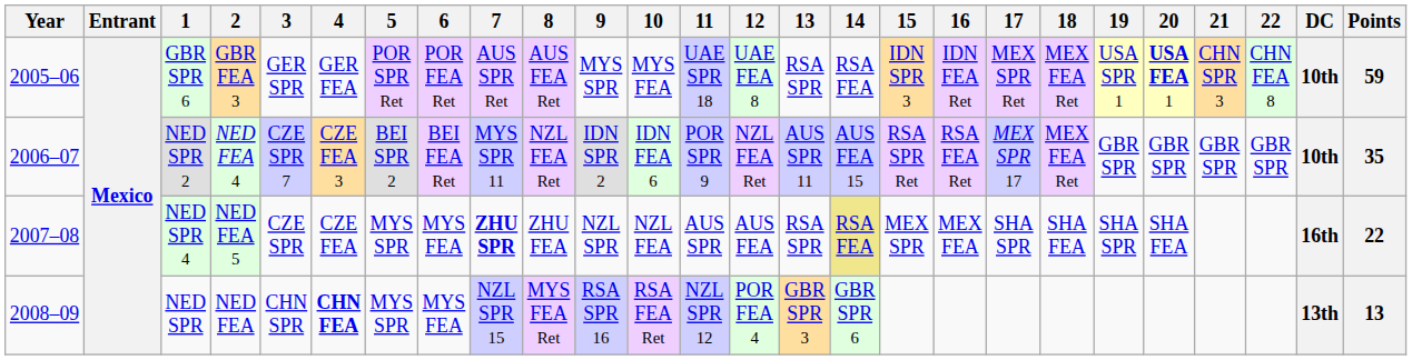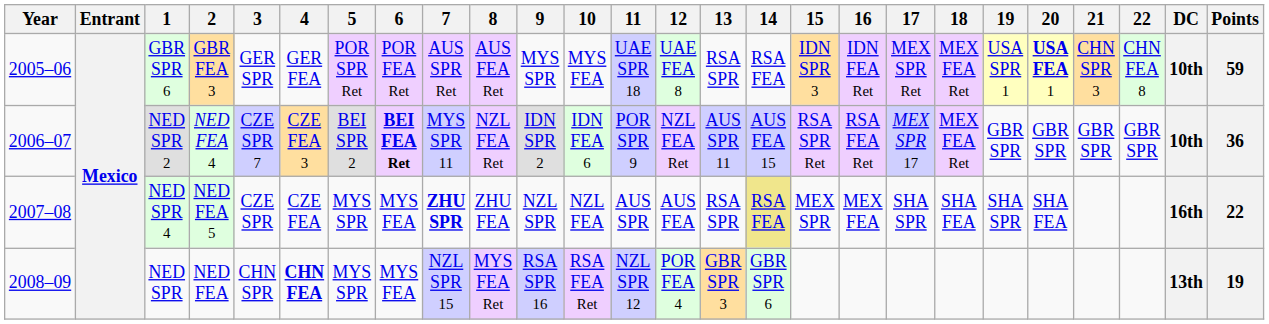 <table class="wikitable" style="text-align:center; font-size:85%">
 <tr>
 <th>Year</th>
 <th>Entrant</th>
 <th>1</th>
 <th>2</th>
 <th>3</th>
 <th>4</th>
 <th>5</th>
 <th>6</th>
 <th>7</th>
 <th>8</th>
 <th>9</th>
 <th>10</th>
 <th>11</th>
 <th>12</th>
 <th>13</th>
 <th>14</th>
 <th>15</th>
 <th>16</th>
 <th>17</th>
 <th>18</th>
 <th>19</th>
 <th>20</th>
 <th>21</th>
 <th>22</th>
 <th>DC</th>
 <th>Points</th>
 </tr>
 <tr>
 <td nowrap><a href='#'>2005–06</a></td>
 <th rowspan=4 nowrap><a href='#'>Mexico</a></th>
 <td style="background:#DFFFDF;"><a href='#'>GBR<br>SPR</a><br><small>6</small></td>
 <td style="background:#FFDF9F;"><a href='#'>GBR<br>FEA</a><br><small>3</small></td>
 <td><a href='#'>GER<br>SPR</a></td>
 <td><a href='#'>GER<br>FEA</a></td>
 <td style="background:#EFCFFF;"><a href='#'>POR<br>SPR</a><br><small>Ret</small></td>
 <td style="background:#EFCFFF;"><a href='#'>POR<br>FEA</a><br><small>Ret</small></td>
 <td style="background:#EFCFFF;"><a href='#'>AUS<br>SPR</a><br><small>Ret</small></td>
 <td style="background:#EFCFFF;"><a href='#'>AUS<br>FEA</a><br><small>Ret</small></td>
 <td><a href='#'>MYS<br>SPR</a></td>
 <td><a href='#'>MYS<br>FEA</a></td>
 <td style="background:#CFCFFF;"><a href='#'>UAE<br>SPR</a><br><small>18</small></td>
 <td style="background:#DFFFDF;"><a href='#'>UAE<br>FEA</a><br><small>8</small></td>
 <td><a href='#'>RSA<br>SPR</a></td>
 <td><a href='#'>RSA<br>FEA</a></td>
 <td style="background:#FFDF9F;"><a href='#'>IDN<br>SPR</a><br><small>3</small></td>
 <td style="background:#EFCFFF;"><a href='#'>IDN<br>FEA</a><br><small>Ret</small></td>
 <td style="background:#EFCFFF;"><a href='#'>MEX<br>SPR</a><br><small>Ret</small></td>
 <td style="background:#EFCFFF;"><a href='#'>MEX<br>FEA</a><br><small>Ret</small></td>
 <td style="background:#FFFFBF;"><a href='#'>USA<br>SPR</a><br><small>1</small></td>
 <td style="background:#FFFFBF;"><strong><a href='#'>USA<br>FEA</a></strong><br><small>1</small></td>
 <td style="background:#FFDF9F;"><a href='#'>CHN<br>SPR</a><br><small>3</small></td>
 <td style="background:#DFFFDF;"><a href='#'>CHN<br>FEA</a><br><small>8</small></td>
 <th>10th</th>
 <th>59</th>
 </tr>
 <tr>
 <td nowrap><a href='#'>2006–07</a></td>
 <td style="background:#DFDFDF;"><a href='#'>NED<br>SPR</a><br><small>2</small></td>
 <td style="background:#DFFFDF;"><em><a href='#'>NED<br>FEA</a></em><br><small>4</small></td>
 <td style="background:#CFCFFF;"><a href='#'>CZE<br>SPR</a><br><small>7</small></td>
 <td style="background:#FFDF9F;"><a href='#'>CZE<br>FEA</a><br><small>3</small></td>
 <td style="background:#DFDFDF;"><a href='#'>BEI<br>SPR</a><br><small>2</small></td>
-<td style="background:#EFCFFF;"><a href='#'>BEI<br>FEA</a><br><small>Ret</small></td>
+<td style="background:#EFCFFF;"><strong><a href='#'>BEI<br>FEA</a><br><small>Ret</small></strong></td>
 <td style="background:#CFCFFF;"><a href='#'>MYS<br>SPR</a><br><small>11</small></td>
 <td style="background:#EFCFFF;"><a href='#'>NZL<br>FEA</a><br><small>Ret</small></td>
 <td style="background:#DFDFDF;"><a href='#'>IDN<br>SPR</a><br><small>2</small></td>
 <td style="background:#DFFFDF;"><a href='#'>IDN<br>FEA</a><br><small>6</small></td>
 <td style="background:#CFCFFF;"><a href='#'>POR<br>SPR</a><br><small>9</small></td>
 <td style="background:#EFCFFF;"><a href='#'>NZL<br>FEA</a><br><small>Ret</small></td>
 <td style="background:#CFCFFF;"><a href='#'>AUS<br>SPR</a><br><small>11</small></td>
 <td style="background:#CFCFFF;"><a href='#'>AUS<br>FEA</a><br><small>15</small></td>
 <td style="background:#EFCFFF;"><a href='#'>RSA<br>SPR</a><br><small>Ret</small></td>
 <td style="background:#EFCFFF;"><a href='#'>RSA<br>FEA</a><br><small>Ret</small></td>
 <td style="background:#CFCFFF;"><em><a href='#'>MEX<br>SPR</a></em><br><small>17</small></td>
 <td style="background:#EFCFFF;"><a href='#'>MEX<br>FEA</a><br><small>Ret</small></td>
 <td><a href='#'>GBR<br>SPR</a></td>
 <td><a href='#'>GBR<br>SPR</a></td>
 <td><a href='#'>GBR<br>SPR</a></td>
 <td><a href='#'>GBR<br>SPR</a></td>
 <th>10th</th>
-<th>35</th>
+<th>36</th>
 </tr>
 <tr>
 <td nowrap><a href='#'>2007–08</a></td>
 <td style="background:#DFFFDF;"><a href='#'>NED<br>SPR</a><br><small>4</small></td>
 <td style="background:#DFFFDF;"><a href='#'>NED<br>FEA</a><br><small>5</small></td>
 <td><a href='#'>CZE<br>SPR</a></td>
 <td><a href='#'>CZE<br>FEA</a></td>
 <td><a href='#'>MYS<br>SPR</a></td>
 <td><a href='#'>MYS<br>FEA</a></td>
 <td><strong><a href='#'>ZHU<br>SPR</a></strong></td>
 <td><a href='#'>ZHU<br>FEA</a></td>
 <td><a href='#'>NZL<br>SPR</a></td>
 <td><a href='#'>NZL<br>FEA</a></td>
 <td><a href='#'>AUS<br>SPR</a></td>
 <td><a href='#'>AUS<br>FEA</a></td>
 <td><a href='#'>RSA<br>SPR</a></td>
 <td style="background: khaki;"><a href='#'>RSA<br>FEA</a></td>
 <td><a href='#'>MEX<br>SPR</a></td>
 <td><a href='#'>MEX<br>FEA</a></td>
 <td><a href='#'>SHA<br>SPR</a></td>
 <td><a href='#'>SHA<br>FEA</a></td>
 <td><a href='#'>SHA<br>SPR</a></td>
 <td><a href='#'>SHA<br>FEA</a></td>
 <td></td>
 <td></td>
 <th>16th</th>
 <th>22</th>
 </tr>
 <tr>
 <td nowrap><a href='#'>2008–09</a></td>
 <td><a href='#'>NED<br>SPR</a></td>
 <td><a href='#'>NED<br>FEA</a></td>
 <td><a href='#'>CHN<br>SPR</a></td>
 <td><strong><a href='#'>CHN<br>FEA</a></strong></td>
 <td><a href='#'>MYS<br>SPR</a></td>
 <td><a href='#'>MYS<br>FEA</a></td>
 <td style="background:#CFCFFF;"><a href='#'>NZL<br>SPR</a><br><small>15</small></td>
 <td style="background:#EFCFFF;"><a href='#'>MYS<br>FEA</a><br><small>Ret</small></td>
 <td style="background:#CFCFFF;"><a href='#'>RSA<br>SPR</a><br><small>16</small></td>
 <td style="background:#EFCFFF;"><a href='#'>RSA<br>FEA</a><br><small>Ret</small></td>
 <td style="background:#CFCFFF;"><a href='#'>NZL<br>SPR</a><br><small>12</small></td>
 <td style="background:#DFFFDF;"><a href='#'>POR<br>FEA</a><br><small>4</small></td>
 <td style="background:#FFDF9F;"><a href='#'>GBR<br>SPR</a><br><small>3</small></td>
 <td style="background:#DFFFDF;"><a href='#'>GBR<br>SPR</a><br><small>6</small></td>
 <td></td>
 <td></td>
 <td></td>
 <td></td>
 <td></td>
 <td></td>
 <td></td>
 <td></td>
 <th>13th</th>
-<th>13</th>
+<th>19</th>
 </tr>
 </table>
